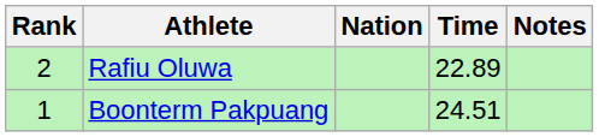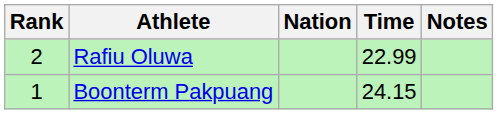 <table class="wikitable sortable" style="text-align:center">
 <tr>
 <th>Rank</th>
 <th>Athlete</th>
 <th>Nation</th>
 <th>Time</th>
 <th>Notes</th>
 </tr>
 <tr bgcolor=bbf3bb>
 <td>2</td>
 <td align=left><a href='#'>Rafiu Oluwa</a></td>
 <td align=left></td>
-<td>22.89</td>
+<td>22.99</td>
 <td></td>
 </tr>
 <tr bgcolor=bbf3bb>
 <td>1</td>
 <td align=left><a href='#'>Boonterm Pakpuang</a></td>
 <td align=left></td>
-<td>24.51</td>
+<td>24.15</td>
 <td></td>
 </tr>
 </table>
